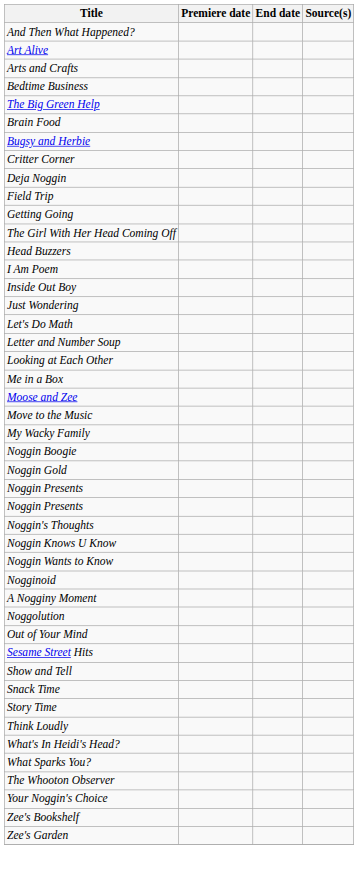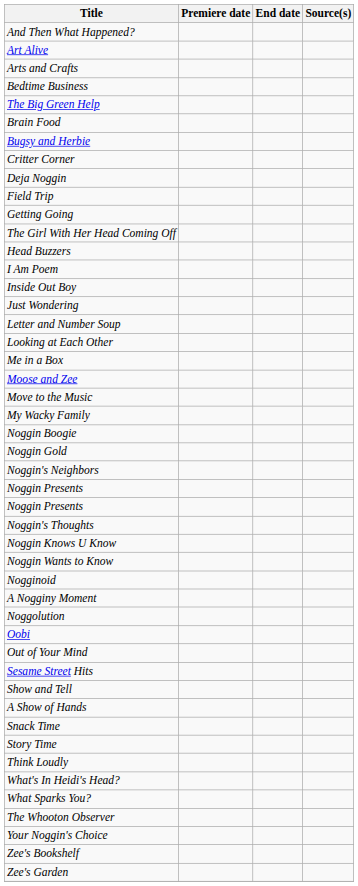 <table class="wikitable sortable">
 <tr>
 <th>Title</th>
 <th>Premiere date</th>
 <th>End date</th>
 <th>Source(s)</th>
 </tr>
 <tr>
 <td><em>And Then What Happened?</em></td>
 <td></td>
 <td></td>
 <td></td>
 </tr>
 <tr>
 <td><em><a href='#'>Art Alive</a></em></td>
 <td></td>
 <td></td>
 <td></td>
 </tr>
 <tr>
 <td><em>Arts and Crafts</em></td>
 <td></td>
 <td></td>
 <td></td>
 </tr>
 <tr>
 <td><em>Bedtime Business</em></td>
 <td></td>
 <td></td>
 <td></td>
 </tr>
 <tr>
 <td><em><a href='#'>The Big Green Help</a></em></td>
 <td></td>
 <td></td>
 <td></td>
 </tr>
 <tr>
 <td><em>Brain Food</em></td>
 <td></td>
 <td></td>
 <td></td>
 </tr>
 <tr>
 <td><em><a href='#'>Bugsy and Herbie</a></em></td>
 <td></td>
 <td></td>
 <td></td>
 </tr>
 <tr>
 <td><em>Critter Corner</em></td>
 <td></td>
 <td></td>
 <td></td>
 </tr>
 <tr>
 <td><em>Deja Noggin</em></td>
 <td></td>
 <td></td>
 <td></td>
 </tr>
 <tr>
 <td><em>Field Trip</em></td>
 <td></td>
 <td></td>
 <td></td>
 </tr>
 <tr>
 <td><em>Getting Going</em></td>
 <td></td>
 <td></td>
 <td></td>
 </tr>
 <tr>
 <td><em>The Girl With Her Head Coming Off</em></td>
 <td></td>
 <td></td>
 <td></td>
 </tr>
 <tr>
 <td><em>Head Buzzers</em></td>
 <td></td>
 <td></td>
 <td></td>
 </tr>
 <tr>
 <td><em>I Am Poem</em></td>
 <td></td>
 <td></td>
 <td></td>
 </tr>
 <tr>
 <td><em>Inside Out Boy</em></td>
 <td></td>
 <td></td>
 <td></td>
 </tr>
 <tr>
 <td><em>Just Wondering</em></td>
 <td></td>
 <td></td>
 <td></td>
 </tr>
 <tr>
-<td><em>Let's Do Math</em></td>
-<td></td>
-<td></td>
-<td></td>
-</tr>
-<tr>
 <td><em>Letter and Number Soup</em></td>
 <td></td>
 <td></td>
 <td></td>
 </tr>
 <tr>
 <td><em>Looking at Each Other</em></td>
 <td></td>
 <td></td>
 <td></td>
 </tr>
 <tr>
 <td><em>Me in a Box</em></td>
 <td></td>
 <td></td>
 <td></td>
 </tr>
 <tr>
 <td><em><a href='#'>Moose and Zee</a></em></td>
 <td></td>
 <td></td>
 <td></td>
 </tr>
 <tr>
 <td><em>Move to the Music</em></td>
 <td></td>
 <td></td>
 <td></td>
 </tr>
 <tr>
 <td><em>My Wacky Family</em></td>
 <td></td>
 <td></td>
 <td></td>
 </tr>
 <tr>
 <td><em>Noggin Boogie</em></td>
 <td></td>
 <td></td>
 <td></td>
 </tr>
 <tr>
 <td><em>Noggin Gold</em></td>
+<td></td>
+<td></td>
+<td></td>
+</tr>
+<tr>
+<td><em>Noggin's Neighbors</em></td>
 <td></td>
 <td></td>
 <td></td>
 </tr>
 <tr>
 <td><em>Noggin Presents</em></td>
 <td></td>
 <td></td>
 <td></td>
 </tr>
 <tr>
 <td><em>Noggin Presents</em></td>
 <td></td>
 <td></td>
 <td></td>
 </tr>
 <tr>
 <td><em>Noggin's Thoughts</em></td>
 <td></td>
 <td></td>
 <td></td>
 </tr>
 <tr>
 <td><em>Noggin Knows U Know</em></td>
 <td></td>
 <td></td>
 <td></td>
 </tr>
 <tr>
 <td><em>Noggin Wants to Know</em></td>
 <td></td>
 <td></td>
 <td></td>
 </tr>
 <tr>
 <td><em>Nogginoid</em></td>
 <td></td>
 <td></td>
 <td></td>
 </tr>
 <tr>
 <td><em>A Nogginy Moment</em></td>
 <td></td>
 <td></td>
 <td></td>
 </tr>
 <tr>
 <td><em>Noggolution</em></td>
 <td></td>
 <td></td>
 <td></td>
 </tr>
 <tr>
+<td><em><a href='#'>Oobi</a></em></td>
+<td></td>
+<td></td>
+<td></td>
+</tr>
+<tr>
 <td><em>Out of Your Mind</em></td>
 <td></td>
 <td></td>
 <td></td>
 </tr>
 <tr>
 <td><em><a href='#'>Sesame Street</a> Hits</em></td>
 <td></td>
 <td></td>
 <td></td>
 </tr>
 <tr>
 <td><em>Show and Tell</em></td>
+<td></td>
+<td></td>
+<td></td>
+</tr>
+<tr>
+<td><em>A Show of Hands</em></td>
 <td></td>
 <td></td>
 <td></td>
 </tr>
 <tr>
 <td><em>Snack Time</em></td>
 <td></td>
 <td></td>
 <td></td>
 </tr>
 <tr>
 <td><em>Story Time</em></td>
 <td></td>
 <td></td>
 <td></td>
 </tr>
 <tr>
 <td><em>Think Loudly</em></td>
 <td></td>
 <td></td>
 <td></td>
 </tr>
 <tr>
 <td><em>What's In Heidi's Head?</em></td>
 <td></td>
 <td></td>
 <td></td>
 </tr>
 <tr>
 <td><em>What Sparks You?</em></td>
 <td></td>
 <td></td>
 <td></td>
 </tr>
 <tr>
 <td><em>The Whooton Observer</em></td>
 <td></td>
 <td></td>
 <td></td>
 </tr>
 <tr>
 <td><em>Your Noggin's Choice</em></td>
 <td></td>
 <td></td>
 <td></td>
 </tr>
 <tr>
 <td><em>Zee's Bookshelf</em></td>
 <td></td>
 <td></td>
 <td></td>
 </tr>
 <tr>
 <td><em>Zee's Garden</em></td>
 <td></td>
 <td></td>
 <td></td>
 </tr>
 <tr>
 </tr>
 </table>
